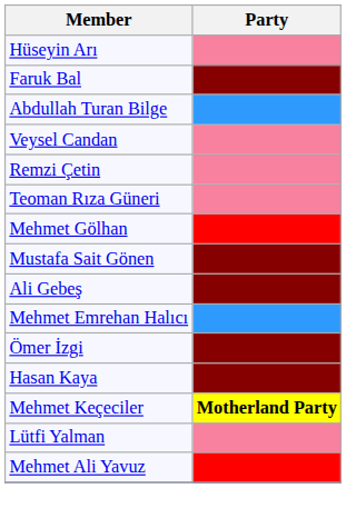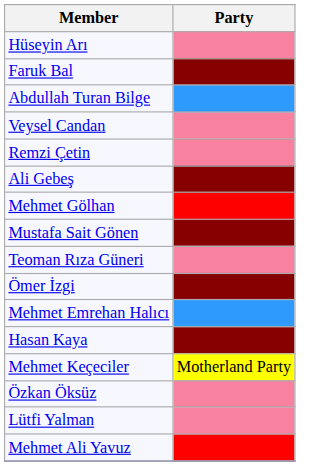 <table class=wikitable style="border:1px solid #8888aa; background-color:#f7f8ff; padding:0px; font-size:90%;">
 <tr>
 <th>Member</th>
 <th>Party</th>
 </tr>
 <tr>
 <td><a href='#'>Hüseyin Arı</a></td>
 <td style="background: #F7819F"></td>
 </tr>
 <tr>
 <td><a href='#'>Faruk Bal</a></td>
 <td style="background: #870000"></td>
 </tr>
 <tr>
 <td><a href='#'>Abdullah Turan Bilge</a></td>
 <td style="background: #2E9AFE"></td>
 </tr>
 <tr>
 <td><a href='#'>Veysel Candan</a></td>
 <td style="background: #F7819F"></td>
 </tr>
 <tr>
 <td><a href='#'>Remzi Çetin</a></td>
 <td style="background: #F7819F"></td>
 </tr>
 <tr>
-<td><a href='#'>Teoman Rıza Güneri</a></td>
-<td style="background: #F7819F"></td>
+<td><a href='#'>Ali Gebeş</a></td>
+<td style="background: #870000"></td>
 </tr>
 <tr>
 <td><a href='#'>Mehmet Gölhan</a></td>
 <td style="background: #ff0000"></td>
 </tr>
 <tr>
 <td><a href='#'>Mustafa Sait Gönen</a></td>
 <td style="background: #870000"></td>
 </tr>
 <tr>
-<td><a href='#'>Ali Gebeş</a></td>
+<td><a href='#'>Teoman Rıza Güneri</a></td>
+<td style="background: #F7819F"></td>
+</tr>
+<tr>
+<td><a href='#'>Ömer İzgi</a></td>
 <td style="background: #870000"></td>
 </tr>
 <tr>
 <td><a href='#'>Mehmet Emrehan Halıcı</a></td>
 <td style="background: #2E9AFE"></td>
 </tr>
 <tr>
-<td><a href='#'>Ömer İzgi</a></td>
-<td style="background: #870000"></td>
-</tr>
-<tr>
 <td><a href='#'>Hasan Kaya</a></td>
 <td style="background: #870000"></td>
 </tr>
 <tr>
 <td><a href='#'>Mehmet Keçeciler</a></td>
-<td style="background: #ffff00"><strong>Motherland Party</strong></td>
+<td style="background: #ffff00">Motherland Party</td>
+</tr>
+<tr>
+<td><a href='#'>Özkan Öksüz</a></td>
+<td style="background: #F7819F"></td>
 </tr>
 <tr>
 <td><a href='#'>Lütfi Yalman</a></td>
 <td style="background: #F7819F"></td>
 </tr>
 <tr>
 <td><a href='#'>Mehmet Ali Yavuz</a></td>
 <td style="background: #ff0000"></td>
 </tr>
 <tr>
 </tr>
 </table>
